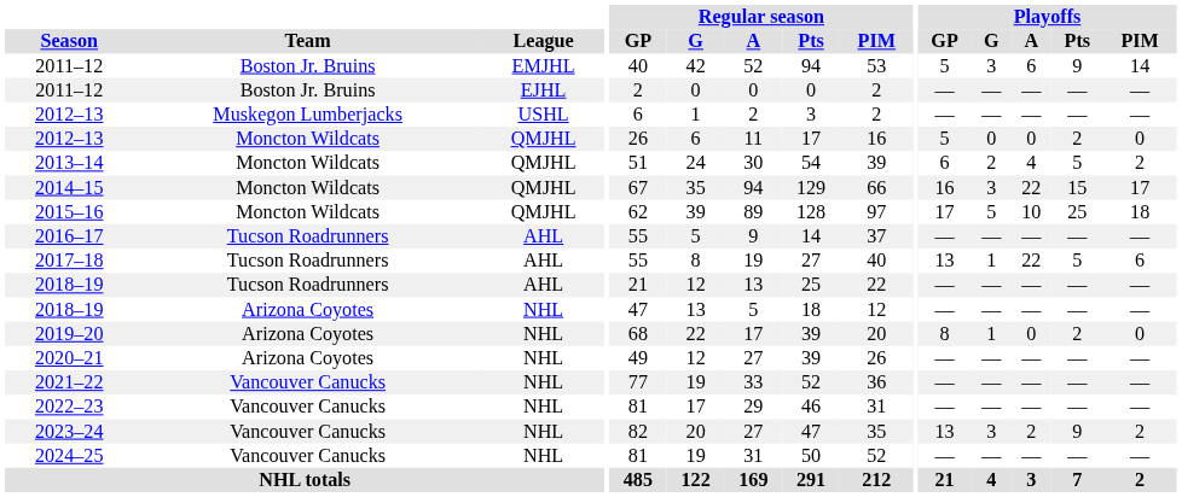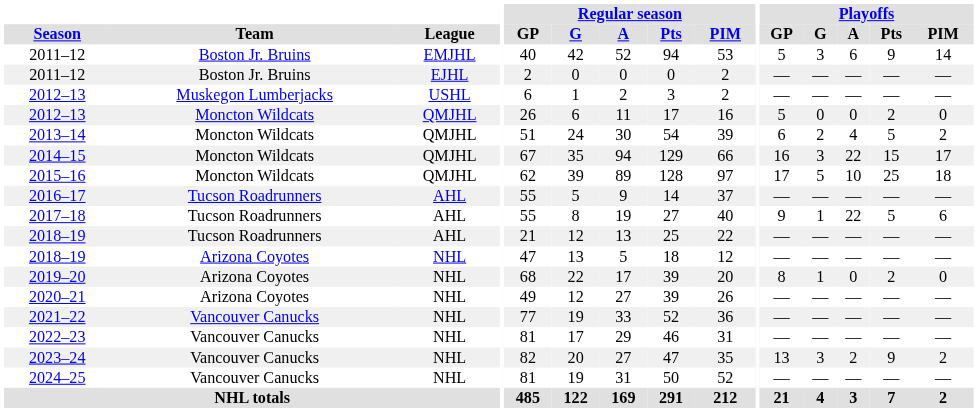 <table border="0" cellpadding="1" cellspacing="0" style="text-align:center; width:60em;">
 <tr bgcolor="#e0e0e0">
 <th colspan="3" bgcolor="#ffffff"></th>
 <th rowspan="99" bgcolor="#ffffff"></th>
 <th colspan="5"><a href='#'>Regular season</a></th>
 <th rowspan="99" bgcolor="#ffffff"></th>
 <th colspan="5"><a href='#'>Playoffs</a></th>
 </tr>
 <tr bgcolor="#e0e0e0">
 <th><a href='#'>Season</a></th>
 <th>Team</th>
 <th>League</th>
 <th>GP</th>
 <th><a href='#'>G</a></th>
 <th><a href='#'>A</a></th>
 <th><a href='#'>Pts</a></th>
 <th><a href='#'>PIM</a></th>
 <th>GP</th>
 <th>G</th>
 <th>A</th>
 <th>Pts</th>
 <th>PIM</th>
 </tr>
 <tr>
 <td>2011–12</td>
 <td><a href='#'>Boston Jr. Bruins</a></td>
 <td><a href='#'>EMJHL</a></td>
 <td>40</td>
 <td>42</td>
 <td>52</td>
 <td>94</td>
 <td>53</td>
 <td>5</td>
 <td>3</td>
 <td>6</td>
 <td>9</td>
 <td>14</td>
 </tr>
 <tr bgcolor="#f0f0f0">
 <td>2011–12</td>
 <td>Boston Jr. Bruins</td>
 <td><a href='#'>EJHL</a></td>
 <td>2</td>
 <td>0</td>
 <td>0</td>
 <td>0</td>
 <td>2</td>
 <td>—</td>
 <td>—</td>
 <td>—</td>
 <td>—</td>
 <td>—</td>
 </tr>
 <tr>
 <td><a href='#'>2012–13</a></td>
 <td><a href='#'>Muskegon Lumberjacks</a></td>
 <td><a href='#'>USHL</a></td>
 <td>6</td>
 <td>1</td>
 <td>2</td>
 <td>3</td>
 <td>2</td>
 <td>—</td>
 <td>—</td>
 <td>—</td>
 <td>—</td>
 <td>—</td>
 </tr>
 <tr bgcolor="#f0f0f0">
 <td><a href='#'>2012–13</a></td>
 <td><a href='#'>Moncton Wildcats</a></td>
 <td><a href='#'>QMJHL</a></td>
 <td>26</td>
 <td>6</td>
 <td>11</td>
 <td>17</td>
 <td>16</td>
 <td>5</td>
 <td>0</td>
 <td>0</td>
 <td>2</td>
 <td>0</td>
 </tr>
 <tr>
 <td><a href='#'>2013–14</a></td>
 <td>Moncton Wildcats</td>
 <td>QMJHL</td>
 <td>51</td>
 <td>24</td>
 <td>30</td>
 <td>54</td>
 <td>39</td>
 <td>6</td>
 <td>2</td>
 <td>4</td>
 <td>5</td>
 <td>2</td>
 </tr>
 <tr bgcolor="#f0f0f0">
 <td><a href='#'>2014–15</a></td>
 <td>Moncton Wildcats</td>
 <td>QMJHL</td>
 <td>67</td>
 <td>35</td>
 <td>94</td>
 <td>129</td>
 <td>66</td>
 <td>16</td>
 <td>3</td>
 <td>22</td>
 <td>15</td>
 <td>17</td>
 </tr>
 <tr>
 <td><a href='#'>2015–16</a></td>
 <td>Moncton Wildcats</td>
 <td>QMJHL</td>
 <td>62</td>
 <td>39</td>
 <td>89</td>
 <td>128</td>
 <td>97</td>
 <td>17</td>
 <td>5</td>
 <td>10</td>
 <td>25</td>
 <td>18</td>
 </tr>
 <tr bgcolor="#f0f0f0">
 <td><a href='#'>2016–17</a></td>
 <td><a href='#'>Tucson Roadrunners</a></td>
 <td><a href='#'>AHL</a></td>
 <td>55</td>
 <td>5</td>
 <td>9</td>
 <td>14</td>
 <td>37</td>
 <td>—</td>
 <td>—</td>
 <td>—</td>
 <td>—</td>
 <td>—</td>
 </tr>
 <tr>
 <td><a href='#'>2017–18</a></td>
 <td>Tucson Roadrunners</td>
 <td>AHL</td>
 <td>55</td>
 <td>8</td>
 <td>19</td>
 <td>27</td>
 <td>40</td>
-<td>13</td>
+<td>9</td>
 <td>1</td>
 <td>22</td>
 <td>5</td>
 <td>6</td>
 </tr>
 <tr bgcolor="#f0f0f0">
 <td><a href='#'>2018–19</a></td>
 <td>Tucson Roadrunners</td>
 <td>AHL</td>
 <td>21</td>
 <td>12</td>
 <td>13</td>
 <td>25</td>
 <td>22</td>
 <td>—</td>
 <td>—</td>
 <td>—</td>
 <td>—</td>
 <td>—</td>
 </tr>
 <tr>
 <td><a href='#'>2018–19</a></td>
 <td><a href='#'>Arizona Coyotes</a></td>
 <td><a href='#'>NHL</a></td>
 <td>47</td>
 <td>13</td>
 <td>5</td>
 <td>18</td>
 <td>12</td>
 <td>—</td>
 <td>—</td>
 <td>—</td>
 <td>—</td>
 <td>—</td>
 </tr>
 <tr bgcolor="#f0f0f0">
 <td><a href='#'>2019–20</a></td>
 <td>Arizona Coyotes</td>
 <td>NHL</td>
 <td>68</td>
 <td>22</td>
 <td>17</td>
 <td>39</td>
 <td>20</td>
 <td>8</td>
 <td>1</td>
 <td>0</td>
 <td>2</td>
 <td>0</td>
 </tr>
 <tr>
 <td><a href='#'>2020–21</a></td>
 <td>Arizona Coyotes</td>
 <td>NHL</td>
 <td>49</td>
 <td>12</td>
 <td>27</td>
 <td>39</td>
 <td>26</td>
 <td>—</td>
 <td>—</td>
 <td>—</td>
 <td>—</td>
 <td>—</td>
 </tr>
 <tr bgcolor="#f0f0f0">
 <td><a href='#'>2021–22</a></td>
 <td><a href='#'>Vancouver Canucks</a></td>
 <td>NHL</td>
 <td>77</td>
 <td>19</td>
 <td>33</td>
 <td>52</td>
 <td>36</td>
 <td>—</td>
 <td>—</td>
 <td>—</td>
 <td>—</td>
 <td>—</td>
 </tr>
 <tr>
 <td><a href='#'>2022–23</a></td>
 <td>Vancouver Canucks</td>
 <td>NHL</td>
 <td>81</td>
 <td>17</td>
 <td>29</td>
 <td>46</td>
 <td>31</td>
 <td>—</td>
 <td>—</td>
 <td>—</td>
 <td>—</td>
 <td>—</td>
 </tr>
 <tr bgcolor="#f0f0f0">
 <td><a href='#'>2023–24</a></td>
 <td>Vancouver Canucks</td>
 <td>NHL</td>
 <td>82</td>
 <td>20</td>
 <td>27</td>
 <td>47</td>
 <td>35</td>
 <td>13</td>
 <td>3</td>
 <td>2</td>
 <td>9</td>
 <td>2</td>
 </tr>
 <tr>
 <td><a href='#'>2024–25</a></td>
 <td>Vancouver Canucks</td>
 <td>NHL</td>
 <td>81</td>
 <td>19</td>
 <td>31</td>
 <td>50</td>
 <td>52</td>
 <td>—</td>
 <td>—</td>
 <td>—</td>
 <td>—</td>
 <td>—</td>
 </tr>
 <tr bgcolor="#e0e0e0">
 <th colspan="3">NHL totals</th>
 <th>485</th>
 <th>122</th>
 <th>169</th>
 <th>291</th>
 <th>212</th>
 <th>21</th>
 <th>4</th>
 <th>3</th>
 <th>7</th>
 <th>2</th>
 </tr>
 </table>
